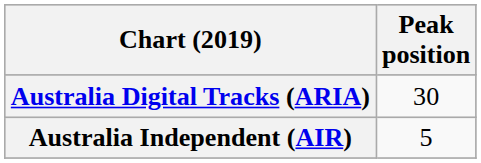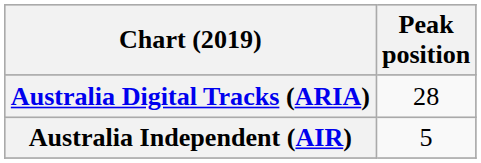 <table class="wikitable plainrowheaders" style="text-align:center">
 <tr>
 <th scope="col">Chart (2019)</th>
 <th scope="col">Peak<br>position</th>
 </tr>
 <tr>
 <th scope="row"><a href='#'>Australia Digital Tracks</a> (<a href='#'>ARIA</a>)</th>
-<td>30</td>
+<td>28</td>
 </tr>
 <tr>
 <th scope="row">Australia Independent (<a href='#'>AIR</a>)</th>
 <td>5</td>
 </tr>
 </table>
